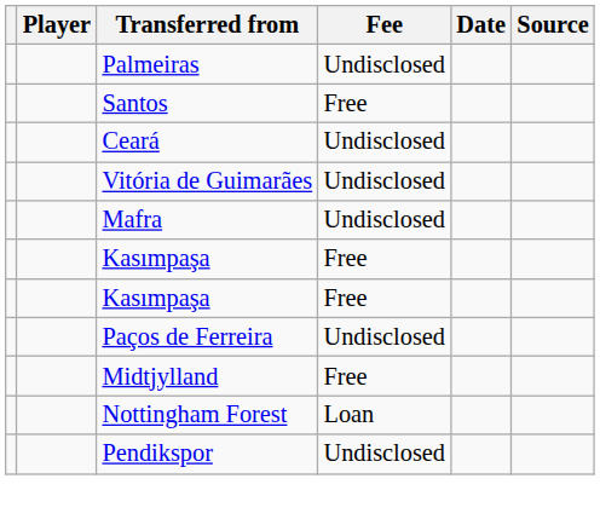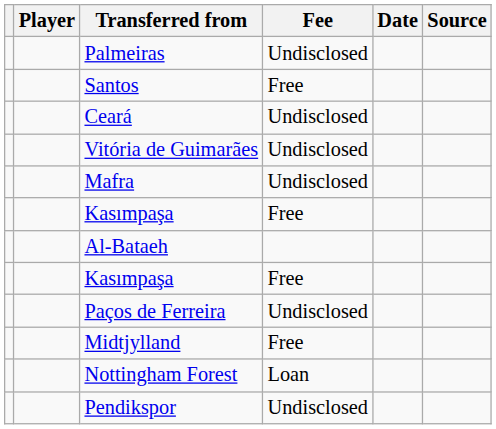 <table class="wikitable plainrowheaders sortable">
 <tr>
 <th></th>
 <th scope="col">Player</th>
 <th>Transferred from</th>
 <th style="width: 65px;">Fee</th>
 <th scope="col">Date</th>
 <th scope="col">Source</th>
 </tr>
 <tr>
 <td align="center"></td>
 <td></td>
 <td> <a href='#'>Palmeiras</a></td>
 <td>Undisclosed</td>
 <td></td>
 <td></td>
 </tr>
 <tr>
 <td align="center"></td>
 <td></td>
 <td> <a href='#'>Santos</a></td>
 <td>Free</td>
 <td></td>
 <td></td>
 </tr>
 <tr>
 <td align="center"></td>
 <td></td>
 <td> <a href='#'>Ceará</a></td>
 <td>Undisclosed</td>
 <td></td>
 <td></td>
 </tr>
 <tr>
 <td align="center"></td>
 <td></td>
 <td> <a href='#'>Vitória de Guimarães</a></td>
 <td>Undisclosed</td>
 <td></td>
 <td></td>
 </tr>
 <tr>
 <td align="center"></td>
 <td></td>
 <td> <a href='#'>Mafra</a></td>
 <td>Undisclosed</td>
 <td></td>
 <td></td>
 </tr>
 <tr>
 <td align="center"></td>
 <td></td>
 <td> <a href='#'>Kasımpaşa</a></td>
 <td>Free</td>
 <td></td>
 <td></td>
 </tr>
 <tr>
 <td align="center"></td>
 <td></td>
+<td> <a href='#'>Al-Bataeh</a></td>
+<td></td>
+<td></td>
+<td></td>
+</tr>
+<tr>
+<td align="center"></td>
+<td></td>
 <td> <a href='#'>Kasımpaşa</a></td>
 <td>Free</td>
 <td></td>
 <td></td>
 </tr>
 <tr>
 <td align="center"></td>
 <td></td>
 <td> <a href='#'>Paços de Ferreira</a></td>
 <td>Undisclosed</td>
 <td></td>
 <td></td>
 </tr>
 <tr>
 <td align="center"></td>
 <td></td>
 <td> <a href='#'>Midtjylland</a></td>
 <td>Free</td>
 <td></td>
 <td></td>
 </tr>
 <tr>
 <td align="center"></td>
 <td></td>
 <td> <a href='#'>Nottingham Forest</a></td>
 <td>Loan</td>
 <td></td>
 <td></td>
 </tr>
 <tr>
 <td align="center"></td>
 <td></td>
 <td> <a href='#'>Pendikspor</a></td>
 <td>Undisclosed</td>
 <td></td>
 <td></td>
 </tr>
 </table>
